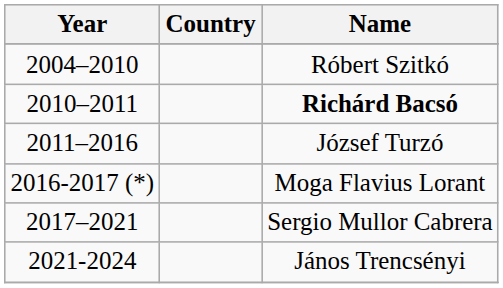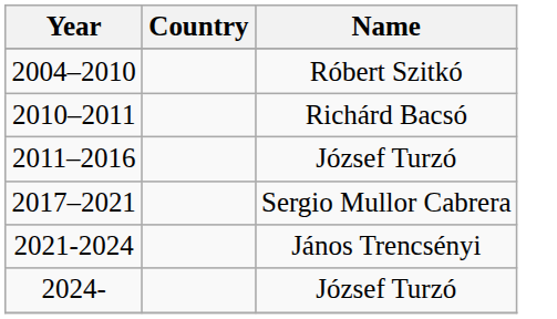 <table class="wikitable sortable" style="text-align: center;">
 <tr>
 <th>Year</th>
 <th>Country</th>
 <th>Name</th>
 </tr>
 <tr bgcolor=#F5FAFF>
 </tr>
 <tr>
 <td>2004–2010</td>
 <td></td>
 <td>Róbert Szitkó</td>
 </tr>
 <tr>
 <td>2010–2011</td>
 <td></td>
-<td><strong>Richárd Bacsó</strong></td>
+<td>Richárd Bacsó</td>
 </tr>
 <tr>
 <td>2011–2016</td>
 <td></td>
 <td>József Turzó</td>
-</tr>
-<tr>
-<td>2016-2017 (*)</td>
-<td></td>
-<td>Moga Flavius Lorant</td>
 </tr>
 <tr>
 <td>2017–2021</td>
 <td></td>
 <td>Sergio Mullor Cabrera</td>
 </tr>
 <tr>
 <td>2021-2024</td>
 <td></td>
 <td>János Trencsényi</td>
 </tr>
 <tr>
+<td>2024-</td>
+<td></td>
+<td>József Turzó</td>
+</tr>
+<tr>
 </tr>
 </table>
